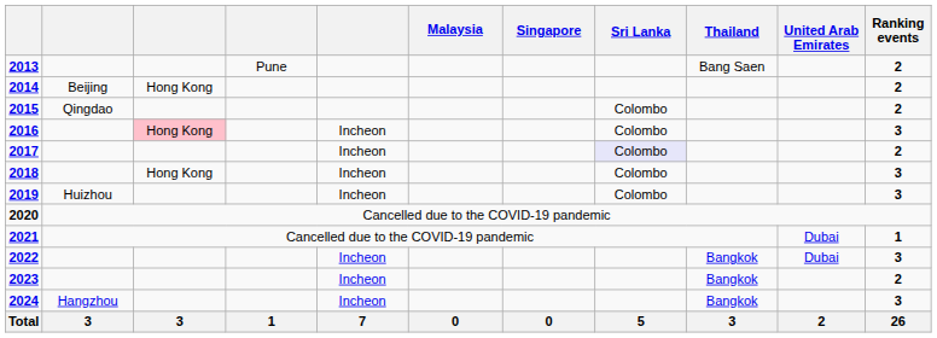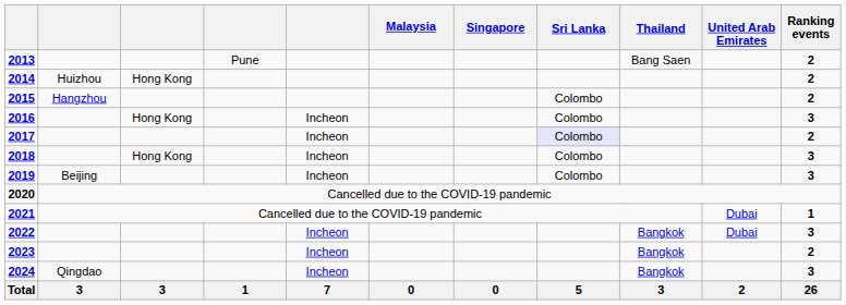 <table class="wikitable" style="text-align: center; font-size:88%;">
 <tr>
 <th></th>
 <th style="width:6.4em; vertical-align:top;"> <br> </th>
 <th style="width:6.5em; vertical-align:top;"> <br> </th>
 <th style="width:6.4em; vertical-align:top;"> <br> </th>
 <th style="width:6.4em; vertical-align:top;"> <br> </th>
 <th style="width:6.9em; vertical-align:top; padding:1px;"> <br> <a href='#'>Malaysia</a></th>
 <th style="width:6.8em; vertical-align:top; padding: 2px 1px;"> <br> <a href='#'>Singapore</a></th>
 <th style="width:6.4em; vertical-align:top;"> <br> <a href='#'>Sri Lanka</a></th>
 <th style="width:6.4em; vertical-align:top;"> <br> <a href='#'>Thailand</a></th>
 <th style="width:6.4em; vertical-align:top; padding: 2px 1px;"> <br> <a href='#'>United Arab Emirates</a></th>
 <th style="width:4.5em;">Ranking events</th>
 </tr>
 <tr>
 <td><strong><a href='#'>2013</a></strong></td>
 <td></td>
 <td></td>
 <td>Pune</td>
 <td></td>
 <td></td>
 <td></td>
 <td></td>
 <td>Bang Saen</td>
 <td></td>
 <td><strong>2</strong></td>
 </tr>
 <tr>
 <td><strong><a href='#'>2014</a></strong></td>
-<td>Beijing</td>
+<td>Huizhou</td>
 <td>Hong Kong</td>
 <td></td>
 <td></td>
 <td></td>
 <td></td>
 <td></td>
 <td></td>
 <td></td>
 <td><strong>2</strong></td>
 </tr>
 <tr>
 <td> <strong><a href='#'>2015</a></strong> </td>
-<td>Qingdao</td>
+<td><a href='#'>Hangzhou</a></td>
 <td></td>
 <td></td>
 <td></td>
 <td></td>
 <td></td>
 <td>Colombo</td>
 <td></td>
 <td></td>
 <td><strong>2</strong></td>
 </tr>
 <tr>
 <td><strong><a href='#'>2016</a></strong></td>
 <td></td>
-<td style="background: pink;">Hong Kong</td>
+<td>Hong Kong</td>
 <td></td>
 <td>Incheon</td>
 <td></td>
 <td></td>
 <td>Colombo</td>
 <td></td>
 <td></td>
 <td><strong>3</strong></td>
 </tr>
 <tr>
 <td> <strong><a href='#'>2017</a></strong> </td>
 <td></td>
 <td></td>
 <td></td>
 <td>Incheon</td>
 <td></td>
 <td></td>
 <td style="background: lavender;">Colombo</td>
 <td></td>
 <td></td>
 <td><strong>2</strong></td>
 </tr>
 <tr>
 <td><strong><a href='#'>2018</a></strong></td>
 <td></td>
 <td>Hong Kong</td>
 <td></td>
 <td>Incheon</td>
 <td></td>
 <td></td>
 <td>Colombo</td>
 <td></td>
 <td></td>
 <td><strong>3</strong></td>
 </tr>
 <tr>
 <td><strong><a href='#'>2019</a></strong></td>
-<td>Huizhou</td>
+<td>Beijing</td>
 <td></td>
 <td></td>
 <td>Incheon</td>
 <td></td>
 <td></td>
 <td>Colombo</td>
 <td></td>
 <td></td>
 <td><strong>3</strong></td>
 </tr>
 <tr>
 <td><strong>2020</strong></td>
 <td colspan=10>Cancelled due to the COVID-19 pandemic</td>
 </tr>
 <tr>
 <td><strong><a href='#'>2021</a></strong> </td>
 <td colspan="8">Cancelled due to the COVID-19 pandemic</td>
 <td><a href='#'>Dubai</a></td>
 <td><strong>1</strong></td>
 </tr>
 <tr>
 <td><strong><a href='#'>2022</a></strong></td>
 <td></td>
 <td></td>
 <td></td>
 <td><a href='#'>Incheon</a></td>
 <td></td>
 <td></td>
 <td></td>
 <td><a href='#'>Bangkok</a></td>
 <td><a href='#'>Dubai</a></td>
 <td><strong>3</strong></td>
 </tr>
 <tr>
 <td><strong><a href='#'>2023</a></strong></td>
 <td></td>
 <td></td>
 <td></td>
 <td><a href='#'>Incheon</a></td>
 <td></td>
 <td></td>
 <td></td>
 <td><a href='#'>Bangkok</a></td>
 <td></td>
 <td><strong>2</strong></td>
 </tr>
 <tr>
 <td><strong><a href='#'>2024</a></strong></td>
-<td><a href='#'>Hangzhou</a></td>
+<td>Qingdao</td>
 <td></td>
 <td></td>
 <td><a href='#'>Incheon</a></td>
 <td></td>
 <td></td>
 <td></td>
 <td><a href='#'>Bangkok</a></td>
 <td></td>
 <td><strong>3</strong></td>
 </tr>
 <tr class="sortbottom">
 <th>Total</th>
 <th>3</th>
 <th>3</th>
 <th>1</th>
 <th>7</th>
 <th>0</th>
 <th>0</th>
 <th>5</th>
 <th>3</th>
 <th>2</th>
 <th>26</th>
 </tr>
 </table>
